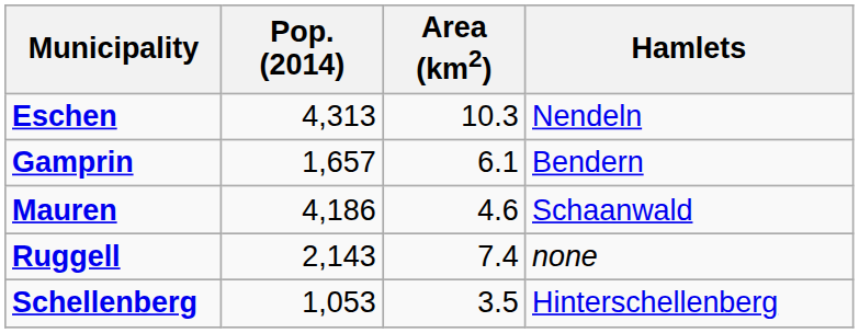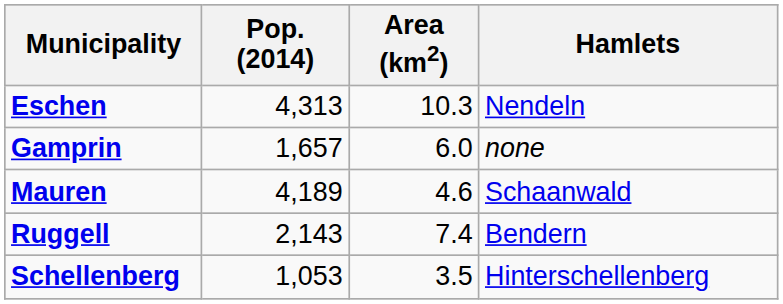 <table class="wikitable sortable">
 <tr>
 <th width="110px">Municipality</th>
 <th width="80px">Pop. (2014)</th>
 <th width="70px">Area (km<sup>2</sup>)</th>
 <th width="170px">Hamlets</th>
 </tr>
 <tr>
 <td> <strong><a href='#'>Eschen</a></strong></td>
 <td align="right">4,313</td>
 <td align="right">10.3</td>
 <td><a href='#'>Nendeln</a></td>
 </tr>
 <tr>
 <td> <strong><a href='#'>Gamprin</a></strong></td>
 <td align="right">1,657</td>
-<td align="right">6.1</td>
-<td><a href='#'>Bendern</a></td>
+<td align="right">6.0</td>
+<td><em>none</em></td>
 </tr>
 <tr>
 <td> <strong><a href='#'>Mauren</a></strong></td>
-<td align="right">4,186</td>
+<td align="right">4,189</td>
 <td align="right">4.6</td>
 <td><a href='#'>Schaanwald</a></td>
 </tr>
 <tr>
 <td> <strong><a href='#'>Ruggell</a></strong></td>
 <td align="right">2,143</td>
 <td align="right">7.4</td>
-<td><em>none</em></td>
+<td><a href='#'>Bendern</a></td>
 </tr>
 <tr>
 <td>  <strong><a href='#'>Schellenberg</a></strong></td>
 <td align="right">1,053</td>
 <td align="right">3.5</td>
 <td><a href='#'>Hinterschellenberg</a></td>
 </tr>
 </table>
